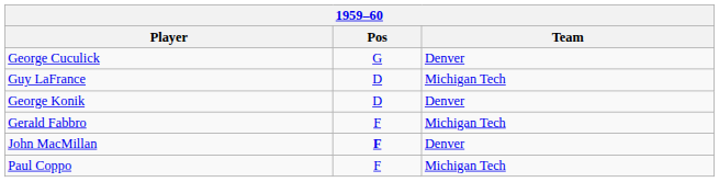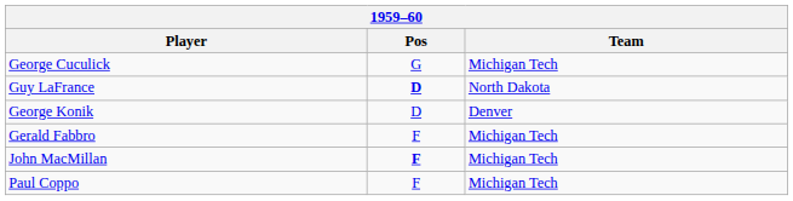 <table class="wikitable" width=95%>
 <tr>
 <th colspan=3><a href='#'>1959–60</a></th>
 </tr>
 <tr>
 <th>Player</th>
 <th>Pos</th>
 <th>Team</th>
 </tr>
 <tr>
 <td><a href='#'>George Cuculick</a></td>
 <td align=center><a href='#'>G</a></td>
-<td><a href='#'>Denver</a></td>
+<td><a href='#'>Michigan Tech</a></td>
 </tr>
 <tr>
 <td><a href='#'>Guy LaFrance</a></td>
-<td align=center><a href='#'>D</a></td>
-<td><a href='#'>Michigan Tech</a></td>
+<td align=center><strong><a href='#'>D</a></strong></td>
+<td><a href='#'>North Dakota</a></td>
 </tr>
 <tr>
 <td><a href='#'>George Konik</a></td>
 <td align=center><a href='#'>D</a></td>
 <td><a href='#'>Denver</a></td>
 </tr>
 <tr>
 <td><a href='#'>Gerald Fabbro</a></td>
 <td align=center><a href='#'>F</a></td>
 <td><a href='#'>Michigan Tech</a></td>
 </tr>
 <tr>
 <td><a href='#'>John MacMillan</a></td>
 <td align=center><strong><a href='#'>F</a></strong></td>
-<td><a href='#'>Denver</a></td>
+<td><a href='#'>Michigan Tech</a></td>
 </tr>
 <tr>
 <td><a href='#'>Paul Coppo</a></td>
 <td align=center><a href='#'>F</a></td>
 <td><a href='#'>Michigan Tech</a></td>
 </tr>
 </table>
